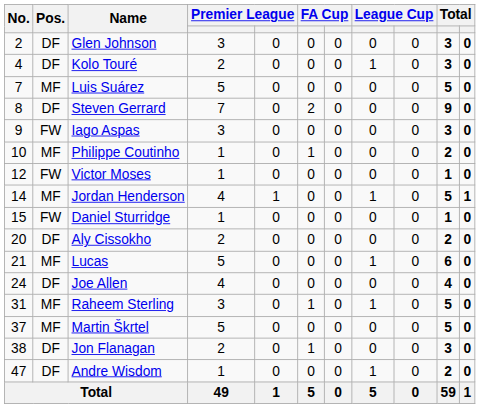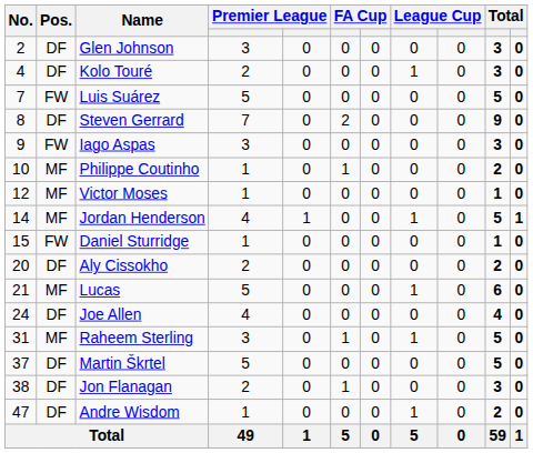 <table class="wikitable sortable" style="text-align: center;">
 <tr>
 <th rowspan="2">No.</th>
 <th rowspan="2">Pos.</th>
 <th rowspan="2">Name</th>
 <th colspan="2"><a href='#'>Premier League</a></th>
 <th colspan="2"><a href='#'>FA Cup</a></th>
 <th colspan="2"><a href='#'>League Cup</a></th>
 <th colspan="2">Total</th>
 </tr>
 <tr>
 <th></th>
 <th></th>
 <th></th>
 <th></th>
 <th></th>
 <th></th>
 <th></th>
 <th></th>
 </tr>
 <tr>
 <td>2</td>
 <td>DF</td>
 <td align=left> <a href='#'>Glen Johnson</a></td>
 <td>3</td>
 <td>0</td>
 <td>0</td>
 <td>0</td>
 <td>0</td>
 <td>0</td>
 <td><strong>3</strong></td>
 <td><strong>0</strong></td>
 </tr>
 <tr>
 <td>4</td>
 <td>DF</td>
 <td align=left> <a href='#'>Kolo Touré</a></td>
 <td>2</td>
 <td>0</td>
 <td>0</td>
 <td>0</td>
 <td>1</td>
 <td>0</td>
 <td><strong>3</strong></td>
 <td><strong>0</strong></td>
 </tr>
 <tr>
 <td>7</td>
-<td>MF</td>
+<td>FW</td>
 <td align=left> <a href='#'>Luis Suárez</a></td>
 <td>5</td>
 <td>0</td>
 <td>0</td>
 <td>0</td>
 <td>0</td>
 <td>0</td>
 <td><strong>5</strong></td>
 <td><strong>0</strong></td>
 </tr>
 <tr>
 <td>8</td>
 <td>DF</td>
 <td align=left> <a href='#'>Steven Gerrard</a></td>
 <td>7</td>
 <td>0</td>
 <td>2</td>
 <td>0</td>
 <td>0</td>
 <td>0</td>
 <td><strong>9</strong></td>
 <td><strong>0</strong></td>
 </tr>
 <tr>
 <td>9</td>
 <td>FW</td>
 <td align=left> <a href='#'>Iago Aspas</a></td>
 <td>3</td>
 <td>0</td>
 <td>0</td>
 <td>0</td>
 <td>0</td>
 <td>0</td>
 <td><strong>3</strong></td>
 <td><strong>0</strong></td>
 </tr>
 <tr>
 <td>10</td>
 <td>MF</td>
 <td align=left> <a href='#'>Philippe Coutinho</a></td>
 <td>1</td>
 <td>0</td>
 <td>1</td>
 <td>0</td>
 <td>0</td>
 <td>0</td>
 <td><strong>2</strong></td>
 <td><strong>0</strong></td>
 </tr>
 <tr>
 <td>12</td>
-<td>FW</td>
+<td>MF</td>
 <td align=left> <a href='#'>Victor Moses</a></td>
 <td>1</td>
 <td>0</td>
 <td>0</td>
 <td>0</td>
 <td>0</td>
 <td>0</td>
 <td><strong>1</strong></td>
 <td><strong>0</strong></td>
 </tr>
 <tr>
 <td>14</td>
 <td>MF</td>
 <td align=left> <a href='#'>Jordan Henderson</a></td>
 <td>4</td>
 <td>1</td>
 <td>0</td>
 <td>0</td>
 <td>1</td>
 <td>0</td>
 <td><strong>5</strong></td>
 <td><strong>1</strong></td>
 </tr>
 <tr>
 <td>15</td>
 <td>FW</td>
 <td align=left> <a href='#'>Daniel Sturridge</a></td>
 <td>1</td>
 <td>0</td>
 <td>0</td>
 <td>0</td>
 <td>0</td>
 <td>0</td>
 <td><strong>1</strong></td>
 <td><strong>0</strong></td>
 </tr>
 <tr>
 <td>20</td>
 <td>DF</td>
 <td align=left> <a href='#'>Aly Cissokho</a></td>
 <td>2</td>
 <td>0</td>
 <td>0</td>
 <td>0</td>
 <td>0</td>
 <td>0</td>
 <td><strong>2</strong></td>
 <td><strong>0</strong></td>
 </tr>
 <tr>
 <td>21</td>
 <td>MF</td>
 <td align=left> <a href='#'>Lucas</a></td>
 <td>5</td>
 <td>0</td>
 <td>0</td>
 <td>0</td>
 <td>1</td>
 <td>0</td>
 <td><strong>6</strong></td>
 <td><strong>0</strong></td>
 </tr>
 <tr>
 <td>24</td>
 <td>DF</td>
 <td align=left> <a href='#'>Joe Allen</a></td>
 <td>4</td>
 <td>0</td>
 <td>0</td>
 <td>0</td>
 <td>0</td>
 <td>0</td>
 <td><strong>4</strong></td>
 <td><strong>0</strong></td>
 </tr>
 <tr>
 <td>31</td>
 <td>MF</td>
 <td align=left> <a href='#'>Raheem Sterling</a></td>
 <td>3</td>
 <td>0</td>
 <td>1</td>
 <td>0</td>
 <td>1</td>
 <td>0</td>
 <td><strong>5</strong></td>
 <td><strong>0</strong></td>
 </tr>
 <tr>
 <td>37</td>
-<td>MF</td>
+<td>DF</td>
 <td align=left> <a href='#'>Martin Škrtel</a></td>
 <td>5</td>
 <td>0</td>
 <td>0</td>
 <td>0</td>
 <td>0</td>
 <td>0</td>
 <td><strong>5</strong></td>
 <td><strong>0</strong></td>
 </tr>
 <tr>
 <td>38</td>
 <td>DF</td>
 <td align=left> <a href='#'>Jon Flanagan</a></td>
 <td>2</td>
 <td>0</td>
 <td>1</td>
 <td>0</td>
 <td>0</td>
 <td>0</td>
 <td><strong>3</strong></td>
 <td><strong>0</strong></td>
 </tr>
 <tr>
 <td>47</td>
 <td>DF</td>
 <td align=left> <a href='#'>Andre Wisdom</a></td>
 <td>1</td>
 <td>0</td>
 <td>0</td>
 <td>0</td>
 <td>1</td>
 <td>0</td>
 <td><strong>2</strong></td>
 <td><strong>0</strong></td>
 </tr>
 <tr>
 <th colspan=3>Total</th>
 <th>49</th>
 <th>1</th>
 <th>5</th>
 <th>0</th>
 <th>5</th>
 <th>0</th>
 <th>59</th>
 <th>1</th>
 </tr>
 </table>
